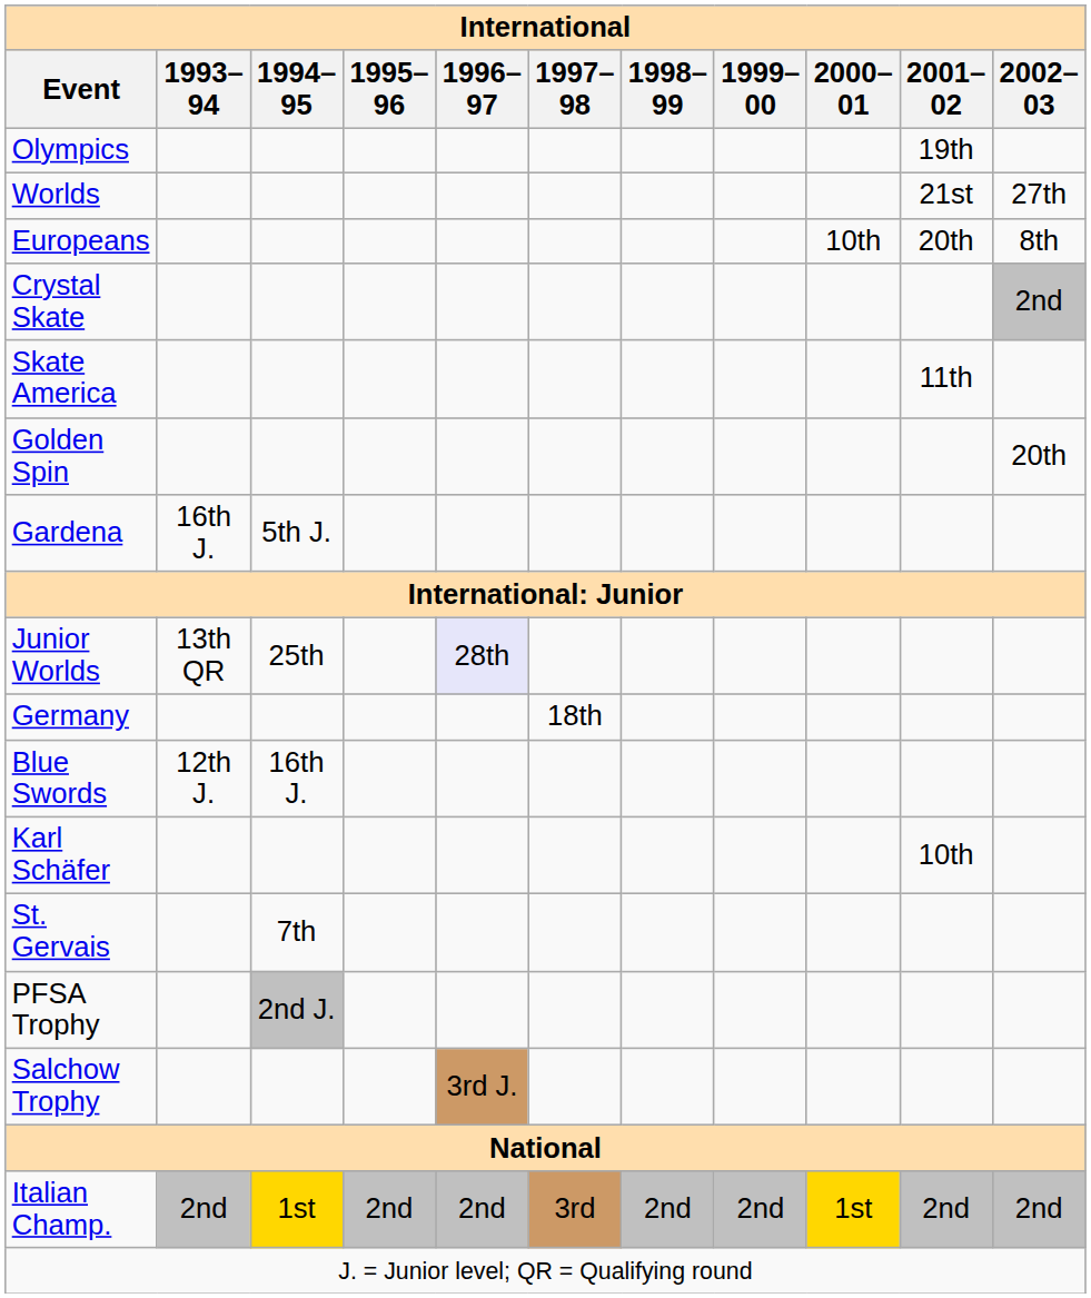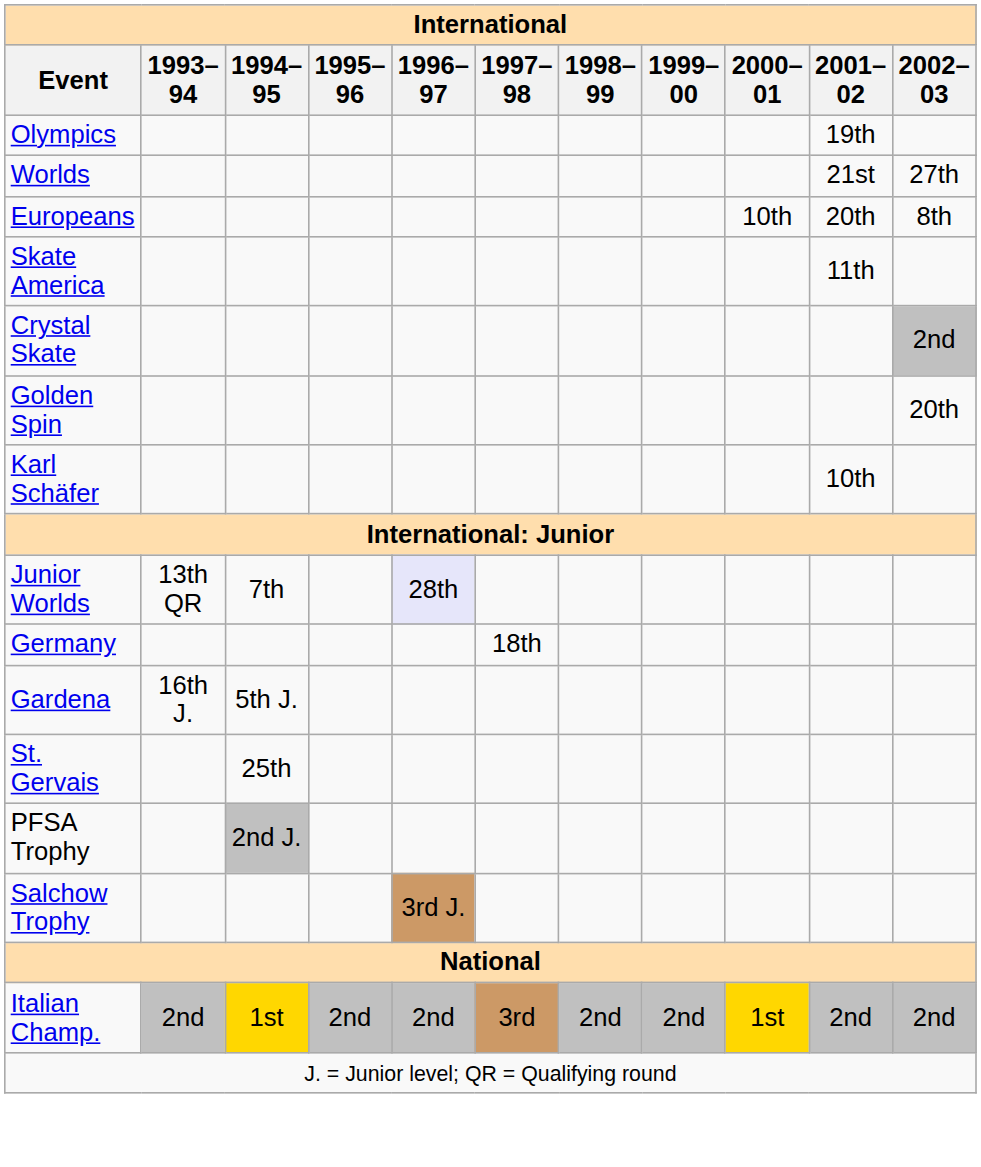 <table class="wikitable" style="text-align:center">
 <tr>
 <th style="background-color: #ffdead; " colspan=11 align=center><strong>International</strong></th>
 </tr>
 <tr>
 <th>Event</th>
 <th>1993–94</th>
 <th>1994–95</th>
 <th>1995–96</th>
 <th>1996–97</th>
 <th>1997–98</th>
 <th>1998–99</th>
 <th>1999–00</th>
 <th>2000–01</th>
 <th>2001–02</th>
 <th>2002–03</th>
 </tr>
 <tr>
 <td align=left><a href='#'>Olympics</a></td>
 <td></td>
 <td></td>
 <td></td>
 <td></td>
 <td></td>
 <td></td>
 <td></td>
 <td></td>
 <td>19th</td>
 <td></td>
 </tr>
 <tr>
 <td align=left><a href='#'>Worlds</a></td>
 <td></td>
 <td></td>
 <td></td>
 <td></td>
 <td></td>
 <td></td>
 <td></td>
 <td></td>
 <td>21st</td>
 <td>27th</td>
 </tr>
 <tr>
 <td align=left><a href='#'>Europeans</a></td>
 <td></td>
 <td></td>
 <td></td>
 <td></td>
 <td></td>
 <td></td>
 <td></td>
 <td>10th</td>
 <td>20th</td>
 <td>8th</td>
 </tr>
 <tr>
+<td align=left> <a href='#'>Skate America</a></td>
+<td></td>
+<td></td>
+<td></td>
+<td></td>
+<td></td>
+<td></td>
+<td></td>
+<td></td>
+<td>11th</td>
+<td></td>
+</tr>
+<tr>
 <td align=left><a href='#'>Crystal Skate</a></td>
 <td></td>
 <td></td>
 <td></td>
 <td></td>
 <td></td>
 <td></td>
 <td></td>
 <td></td>
 <td></td>
 <td bgcolor=silver>2nd</td>
-</tr>
-<tr>
-<td align=left> <a href='#'>Skate America</a></td>
-<td></td>
-<td></td>
-<td></td>
-<td></td>
-<td></td>
-<td></td>
-<td></td>
-<td></td>
-<td>11th</td>
-<td></td>
 </tr>
 <tr>
 <td align=left><a href='#'>Golden Spin</a></td>
 <td></td>
 <td></td>
 <td></td>
 <td></td>
 <td></td>
 <td></td>
 <td></td>
 <td></td>
 <td></td>
 <td>20th</td>
 </tr>
 <tr>
-<td align=left><a href='#'>Gardena</a></td>
-<td>16th J.</td>
-<td>5th J.</td>
+<td align=left><a href='#'>Karl Schäfer</a></td>
 <td></td>
 <td></td>
 <td></td>
 <td></td>
 <td></td>
 <td></td>
 <td></td>
 <td></td>
+<td>10th</td>
+<td></td>
 </tr>
 <tr>
 <th style="background-color: #ffdead; " colspan=11 align=center><strong>International: Junior</strong></th>
 </tr>
 <tr>
 <td align=left><a href='#'>Junior Worlds</a></td>
 <td>13th QR</td>
-<td>25th</td>
+<td>7th</td>
 <td></td>
 <td style="background: lavender;">28th</td>
 <td></td>
 <td></td>
 <td></td>
 <td></td>
 <td></td>
 <td></td>
 </tr>
 <tr>
 <td align=left> <a href='#'>Germany</a></td>
 <td></td>
 <td></td>
 <td></td>
 <td></td>
 <td>18th</td>
 <td></td>
 <td></td>
 <td></td>
 <td></td>
 <td></td>
 </tr>
 <tr>
-<td align=left><a href='#'>Blue Swords</a></td>
-<td>12th J.</td>
+<td align=left><a href='#'>Gardena</a></td>
 <td>16th J.</td>
+<td>5th J.</td>
 <td></td>
 <td></td>
 <td></td>
 <td></td>
 <td></td>
 <td></td>
 <td></td>
 <td></td>
 </tr>
 <tr>
-<td align=left><a href='#'>Karl Schäfer</a></td>
-<td></td>
-<td></td>
-<td></td>
-<td></td>
-<td></td>
-<td></td>
-<td></td>
-<td></td>
-<td>10th</td>
-<td></td>
-</tr>
-<tr>
 <td align=left><a href='#'>St. Gervais</a></td>
 <td></td>
-<td>7th</td>
+<td>25th</td>
 <td></td>
 <td></td>
 <td></td>
 <td></td>
 <td></td>
 <td></td>
 <td></td>
 <td></td>
 </tr>
 <tr>
 <td align=left>PFSA Trophy</td>
 <td></td>
 <td bgcolor=silver>2nd J.</td>
 <td></td>
 <td></td>
 <td></td>
 <td></td>
 <td></td>
 <td></td>
 <td></td>
 <td></td>
 </tr>
 <tr>
 <td align=left><a href='#'>Salchow Trophy</a></td>
 <td></td>
 <td></td>
 <td></td>
 <td bgcolor=cc9966>3rd J.</td>
 <td></td>
 <td></td>
 <td></td>
 <td></td>
 <td></td>
 <td></td>
 </tr>
 <tr>
 <th style="background-color: #ffdead; " colspan=11 align=center><strong>National</strong></th>
 </tr>
 <tr>
 <td align=left><a href='#'>Italian Champ.</a></td>
 <td bgcolor=silver>2nd</td>
 <td bgcolor=gold>1st</td>
 <td bgcolor=silver>2nd</td>
 <td bgcolor=silver>2nd</td>
 <td bgcolor=cc9966>3rd</td>
 <td bgcolor=silver>2nd</td>
 <td bgcolor=silver>2nd</td>
 <td bgcolor=gold>1st</td>
 <td bgcolor=silver>2nd</td>
 <td bgcolor=silver>2nd</td>
 </tr>
 <tr>
 <td colspan=11 align=center><small> J. = Junior level; QR = Qualifying round </small></td>
 </tr>
 </table>
